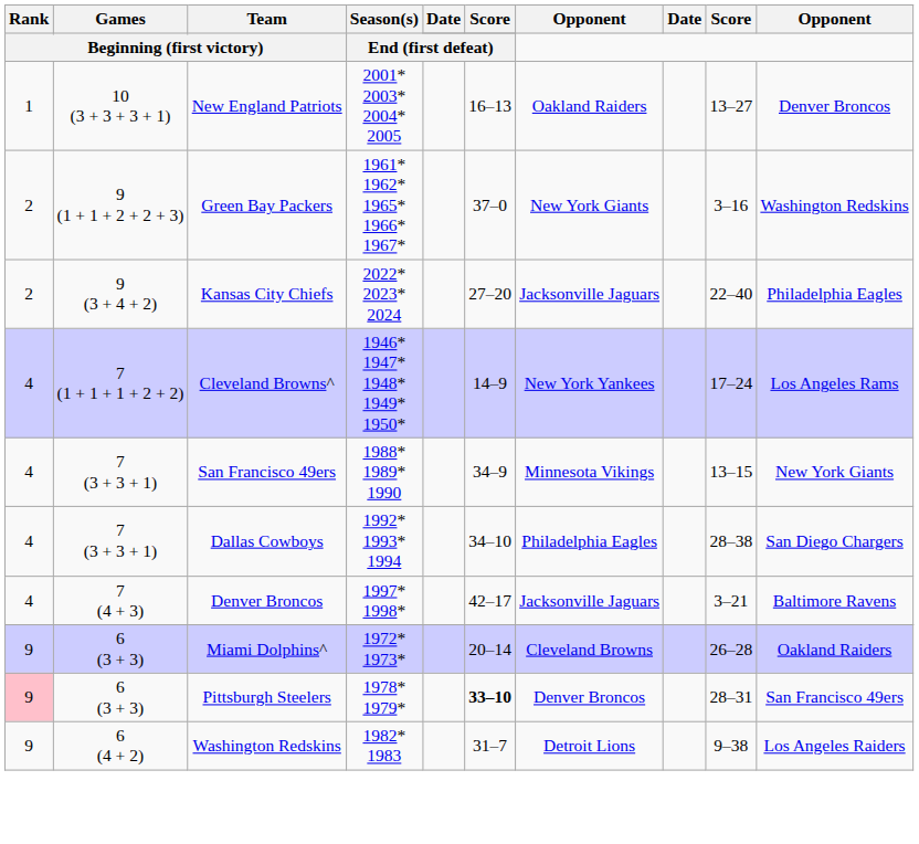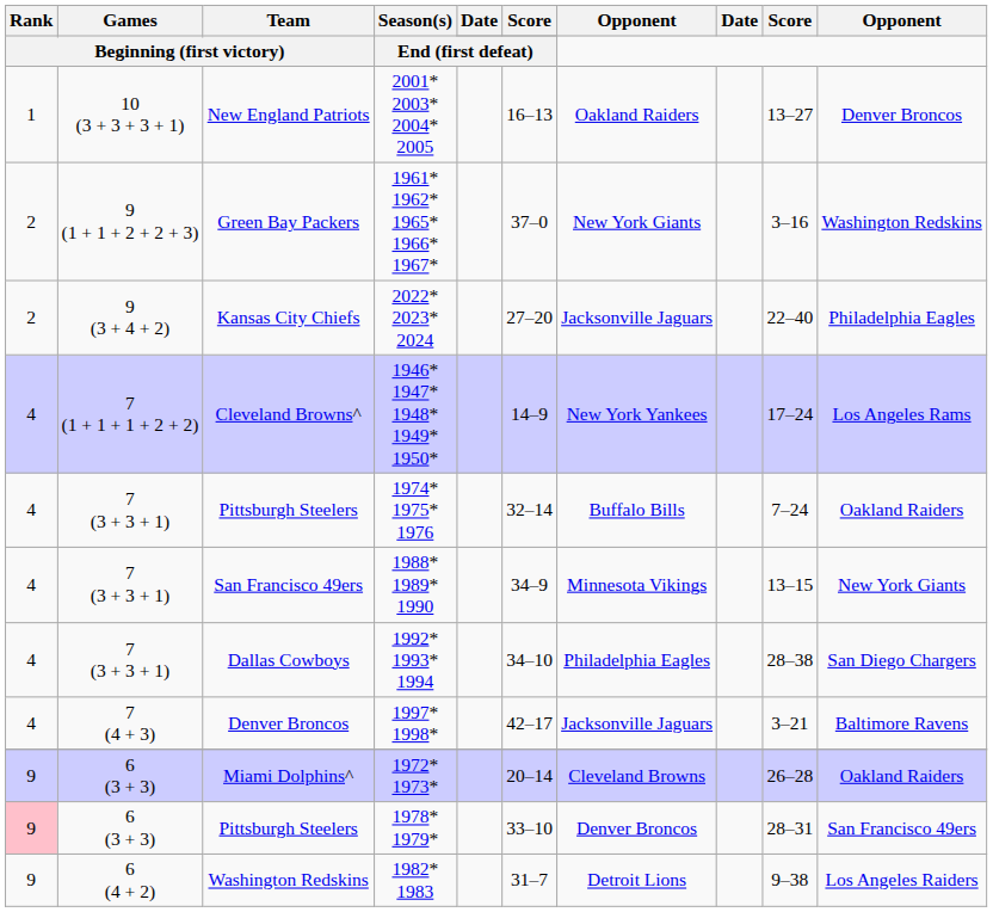 <table class="wikitable sortable" style="font-size:95%">
 <tr>
 <th rowspan="2">Rank</th>
 <th rowspan="2">Games</th>
 <th rowspan="2">Team</th>
 <th rowspan="2">Season(s)</th>
 <th>Date</th>
 <th class="unsortable">Score</th>
 <th>Opponent</th>
 <th>Date</th>
 <th class="unsortable">Score</th>
 <th>Opponent</th>
 </tr>
 <tr class="unsortable">
 </tr>
 <tr>
 <th colspan="3">Beginning (first victory)</th>
 <th colspan="3">End (first defeat)</th>
 </tr>
 <tr>
 <td align="center">1</td>
 <td align="center">10<br>(3 + 3 + 3 + 1)</td>
 <td align="center"><a href='#'>New England Patriots</a></td>
 <td align="center"><a href='#'>2001</a>*<br><a href='#'>2003</a>*<br><a href='#'>2004</a>*<br><a href='#'>2005</a></td>
 <td align="center"></td>
 <td align="center">16–13</td>
 <td align="center"><a href='#'>Oakland Raiders</a></td>
 <td align="center"></td>
 <td align="center">13–27</td>
 <td align="center"><a href='#'>Denver Broncos</a></td>
 </tr>
 <tr>
 <td align="center">2 </td>
 <td align="center">9<br>(1 + 1 + 2 + 2 + 3)</td>
 <td align="center"><a href='#'>Green Bay Packers</a></td>
 <td align="center"><a href='#'>1961</a>*<br><a href='#'>1962</a>*<br><a href='#'>1965</a>*<br><a href='#'>1966</a>*<br><a href='#'>1967</a>*</td>
 <td align="center"></td>
 <td align="center">37–0</td>
 <td align="center"><a href='#'>New York Giants</a></td>
 <td align="center"></td>
 <td align="center">3–16</td>
 <td align="center"><a href='#'>Washington Redskins</a></td>
 </tr>
 <tr>
 <td align="center">2 </td>
 <td align="center">9<br>(3 + 4 + 2)</td>
 <td align="center"><a href='#'>Kansas City Chiefs</a></td>
 <td align="center"><a href='#'>2022</a>*<br><a href='#'>2023</a>*<br><a href='#'>2024</a></td>
 <td align="center"></td>
 <td align="center">27–20</td>
 <td align="center"><a href='#'>Jacksonville Jaguars</a></td>
 <td align="center"></td>
 <td align="center">22–40</td>
 <td align="center"><a href='#'>Philadelphia Eagles</a></td>
 </tr>
 <tr style="background:#ccccff;">
 <td align="center">4 </td>
 <td align="center">7<br>(1 + 1 + 1 + 2 + 2)</td>
 <td align="center"><a href='#'>Cleveland Browns</a>^</td>
 <td align="center"><a href='#'>1946</a>*<br><a href='#'>1947</a>*<br><a href='#'>1948</a>*<br><a href='#'>1949</a>*<br><a href='#'>1950</a>*</td>
 <td align="center"></td>
 <td align="center">14–9</td>
 <td align="center"><a href='#'>New York Yankees</a></td>
 <td align="center"></td>
 <td align="center">17–24</td>
 <td align="center"><a href='#'>Los Angeles Rams</a></td>
 </tr>
 <tr>
 <td align="center">4 </td>
 <td align="center">7<br>(3 + 3 + 1)</td>
+<td align="center"><a href='#'>Pittsburgh Steelers</a></td>
+<td align="center"><a href='#'>1974</a>*<br><a href='#'>1975</a>*<br><a href='#'>1976</a></td>
+<td align="center"></td>
+<td align="center">32–14</td>
+<td align="center"><a href='#'>Buffalo Bills</a></td>
+<td align="center"></td>
+<td align="center">7–24</td>
+<td align="center"><a href='#'>Oakland Raiders</a></td>
+</tr>
+<tr>
+<td align="center">4 </td>
+<td align="center">7<br>(3 + 3 + 1)</td>
 <td align="center"><a href='#'>San Francisco 49ers</a></td>
 <td align="center"><a href='#'>1988</a>*<br><a href='#'>1989</a>*<br><a href='#'>1990</a></td>
 <td align="center"></td>
 <td align="center">34–9</td>
 <td align="center"><a href='#'>Minnesota Vikings</a></td>
 <td align="center"></td>
 <td align="center">13–15</td>
 <td align="center"><a href='#'>New York Giants</a></td>
 </tr>
 <tr>
 <td align="center">4 </td>
 <td align="center">7<br>(3 + 3 + 1)</td>
 <td align="center"><a href='#'>Dallas Cowboys</a></td>
 <td align="center"><a href='#'>1992</a>*<br><a href='#'>1993</a>*<br><a href='#'>1994</a></td>
 <td align="center"></td>
 <td align="center">34–10</td>
 <td align="center"><a href='#'>Philadelphia Eagles</a></td>
 <td align="center"></td>
 <td align="center">28–38</td>
 <td align="center"><a href='#'>San Diego Chargers</a></td>
 </tr>
 <tr>
 <td align="center">4 </td>
 <td align="center">7<br>(4 + 3)</td>
 <td align="center"><a href='#'>Denver Broncos</a></td>
 <td align="center"><a href='#'>1997</a>*<br><a href='#'>1998</a>*</td>
 <td align="center"></td>
 <td align="center">42–17</td>
 <td align="center"><a href='#'>Jacksonville Jaguars</a></td>
 <td align="center"></td>
 <td align="center">3–21</td>
 <td align="center"><a href='#'>Baltimore Ravens</a></td>
 </tr>
 <tr>
 </tr>
 <tr style="background:#ccccff;">
 <td align="center">9 </td>
 <td align="center">6<br>(3 + 3)</td>
 <td align="center"><a href='#'>Miami Dolphins</a>^</td>
 <td align="center"><a href='#'>1972</a>*<br><a href='#'>1973</a>*</td>
 <td align="center"></td>
 <td align="center">20–14</td>
 <td align="center"><a href='#'>Cleveland Browns</a></td>
 <td align="center"></td>
 <td align="center">26–28</td>
 <td align="center"><a href='#'>Oakland Raiders</a></td>
 </tr>
 <tr>
 <td align="center" style="background: pink;">9 </td>
 <td align="center">6<br>(3 + 3)</td>
 <td align="center"><a href='#'>Pittsburgh Steelers</a></td>
 <td align="center"><a href='#'>1978</a>*<br><a href='#'>1979</a>*</td>
 <td align="center"></td>
-<td align="center"><strong>33–10</strong></td>
+<td align="center">33–10</td>
 <td align="center"><a href='#'>Denver Broncos</a></td>
 <td align="center"></td>
 <td align="center">28–31</td>
 <td align="center"><a href='#'>San Francisco 49ers</a></td>
 </tr>
 <tr>
 <td align="center">9 </td>
 <td align="center">6<br>(4 + 2)</td>
 <td align="center"><a href='#'>Washington Redskins</a></td>
 <td align="center"><a href='#'>1982</a>*<br><a href='#'>1983</a></td>
 <td align="center"></td>
 <td align="center">31–7</td>
 <td align="center"><a href='#'>Detroit Lions</a></td>
 <td align="center"></td>
 <td align="center">9–38</td>
 <td align="center"><a href='#'>Los Angeles Raiders</a></td>
 </tr>
 </table>
